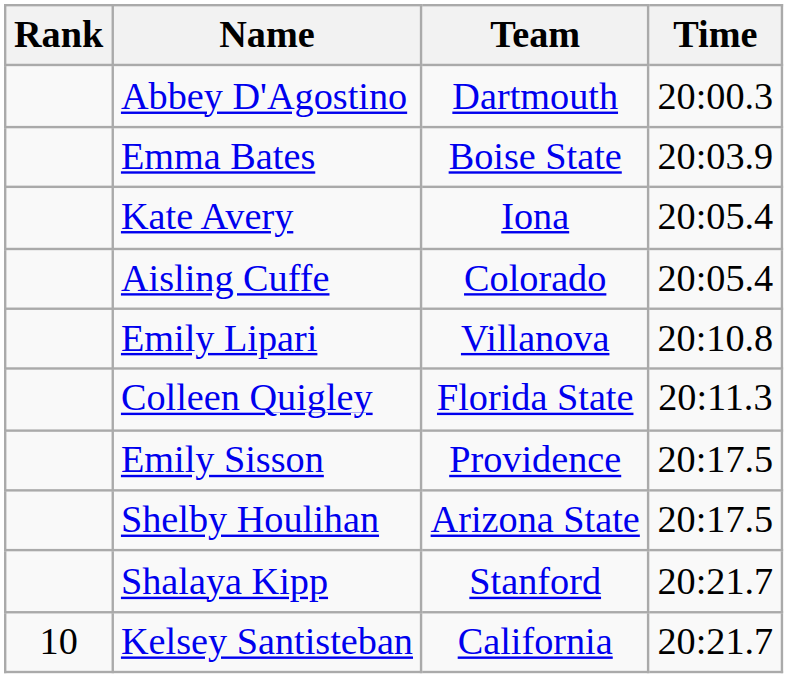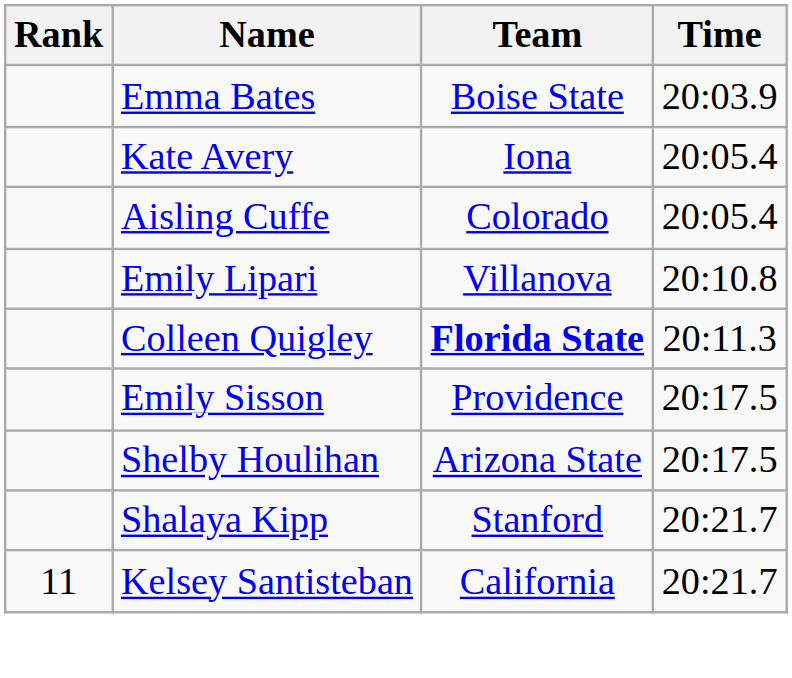 <table class="wikitable sortable" style="text-align:center">
 <tr>
 <th>Rank</th>
 <th>Name</th>
 <th>Team</th>
 <th>Time</th>
-</tr>
-<tr>
-<td></td>
-<td align=left> <a href='#'>Abbey D'Agostino</a></td>
-<td><a href='#'>Dartmouth</a></td>
-<td>20:00.3</td>
 </tr>
 <tr>
 <td></td>
 <td align=left> <a href='#'>Emma Bates</a></td>
 <td><a href='#'>Boise State</a></td>
 <td>20:03.9</td>
 </tr>
 <tr>
 <td></td>
 <td align=left> <a href='#'>Kate Avery</a></td>
 <td><a href='#'>Iona</a></td>
 <td>20:05.4</td>
 </tr>
 <tr>
 <td></td>
 <td align=left> <a href='#'>Aisling Cuffe</a></td>
 <td><a href='#'>Colorado</a></td>
 <td>20:05.4</td>
 </tr>
 <tr>
 <td></td>
 <td align=left> <a href='#'>Emily Lipari</a></td>
 <td><a href='#'>Villanova</a></td>
 <td>20:10.8</td>
 </tr>
 <tr>
 <td></td>
 <td align=left> <a href='#'>Colleen Quigley</a></td>
-<td><a href='#'>Florida State</a></td>
+<td><strong><a href='#'>Florida State</a></strong></td>
 <td>20:11.3</td>
 </tr>
 <tr>
 <td></td>
 <td align=left> <a href='#'>Emily Sisson</a></td>
 <td><a href='#'>Providence</a></td>
 <td>20:17.5</td>
 </tr>
 <tr>
 <td></td>
 <td align=left> <a href='#'>Shelby Houlihan</a></td>
 <td><a href='#'>Arizona State</a></td>
 <td>20:17.5</td>
 </tr>
 <tr>
 <td></td>
 <td align=left> <a href='#'>Shalaya Kipp</a></td>
 <td><a href='#'>Stanford</a></td>
 <td>20:21.7</td>
 </tr>
 <tr>
-<td>10</td>
+<td>11</td>
 <td align=left> <a href='#'>Kelsey Santisteban</a></td>
 <td><a href='#'>California</a></td>
 <td>20:21.7</td>
 </tr>
 </table>
